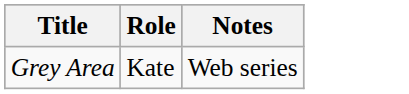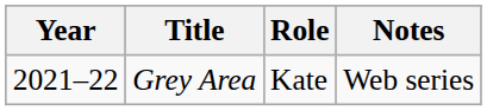 <table class="wikitable" style="font-size: 95%;">
 <tr>
+<th>Year</th>
 <th>Title</th>
 <th>Role</th>
 <th>Notes</th>
 </tr>
 <tr>
+<td>2021–22</td>
 <td><em>Grey Area</em></td>
 <td>Kate</td>
 <td>Web series</td>
 </tr>
 </table>
